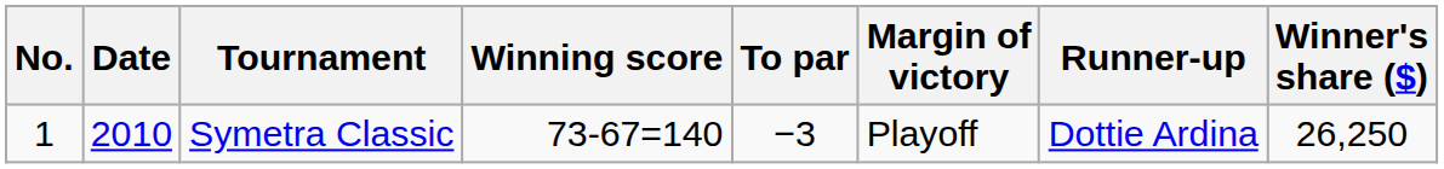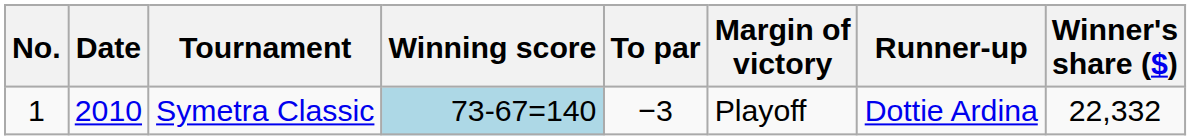 <table class="wikitable" style="font-size:95%;">
 <tr>
 <th>No.</th>
 <th>Date</th>
 <th>Tournament</th>
 <th>Winning score</th>
 <th>To par</th>
 <th>Margin of<br>victory</th>
 <th>Runner-up</th>
 <th>Winner's<br>share (<a href='#'>$</a>)</th>
 </tr>
 <tr>
 <td align=center>1</td>
 <td><a href='#'>2010</a></td>
 <td><a href='#'>Symetra Classic</a></td>
-<td align=right>73-67=140</td>
+<td align=right style="background: lightblue;">73-67=140</td>
 <td align=center>−3</td>
 <td>Playoff</td>
 <td> <a href='#'>Dottie Ardina</a></td>
-<td align=center>26,250</td>
+<td align=center>22,332</td>
 </tr>
 </table>
